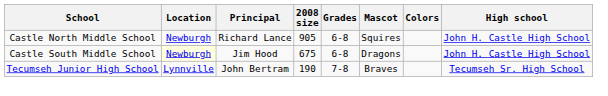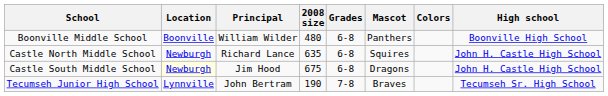 <table class="wikitable" border="2" style="text-align:center;">
 <tr>
 <th>School</th>
 <th>Location</th>
 <th>Principal</th>
 <th>2008 <br> size</th>
 <th>Grades</th>
 <th>Mascot</th>
 <th>Colors</th>
 <th>High school</th>
 </tr>
 <tr>
+<td>Boonville Middle School</td>
+<td><a href='#'>Boonville</a></td>
+<td>William Wilder</td>
+<td>480</td>
+<td>6-8</td>
+<td>Panthers</td>
+<td>  </td>
+<td><a href='#'>Boonville High School</a></td>
+</tr>
+<tr>
 <td>Castle North Middle School</td>
 <td><a href='#'>Newburgh</a></td>
 <td>Richard Lance</td>
-<td>905</td>
+<td>635</td>
 <td>6-8</td>
 <td>Squires</td>
 <td>  </td>
 <td><a href='#'>John H. Castle High School</a></td>
 </tr>
 <tr>
 <td>Castle South Middle School</td>
 <td style="background: lightyellow;"><a href='#'>Newburgh</a></td>
 <td>Jim Hood</td>
 <td>675</td>
 <td>6-8</td>
 <td>Dragons</td>
 <td>  </td>
 <td><a href='#'>John H. Castle High School</a></td>
 </tr>
 <tr>
 <td><a href='#'>Tecumseh Junior High School</a></td>
 <td><a href='#'>Lynnville</a></td>
 <td>John Bertram</td>
 <td>190</td>
 <td>7-8</td>
 <td>Braves</td>
 <td>  </td>
 <td><a href='#'>Tecumseh Sr. High School</a></td>
 </tr>
 </table>
